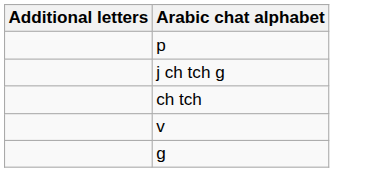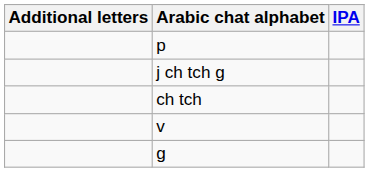 <table class="wikitable">
 <tr>
 <th>Additional letters</th>
 <th>Arabic chat alphabet</th>
+<th><a href='#'>IPA</a></th>
 </tr>
 <tr>
 <td style="font-size:190%; line-height:115%;"></td>
 <td>p</td>
+<td></td>
 </tr>
 <tr>
 <td style="font-size:190%; line-height:115%;"> <span></span></td>
 <td>j ch tch g</td>
+<td>  </td>
 </tr>
 <tr>
 <td style="font-size:190%; line-height:115%;"> <span></span></td>
 <td>ch tch</td>
+<td></td>
 </tr>
 <tr>
 <td style="font-size:190%; line-height:115%;"> <span></span></td>
 <td>v</td>
+<td></td>
 </tr>
 <tr>
 <td style="font-size:190%; line-height:115%;"> <span></span></td>
 <td>g</td>
+<td></td>
 </tr>
 </table>
